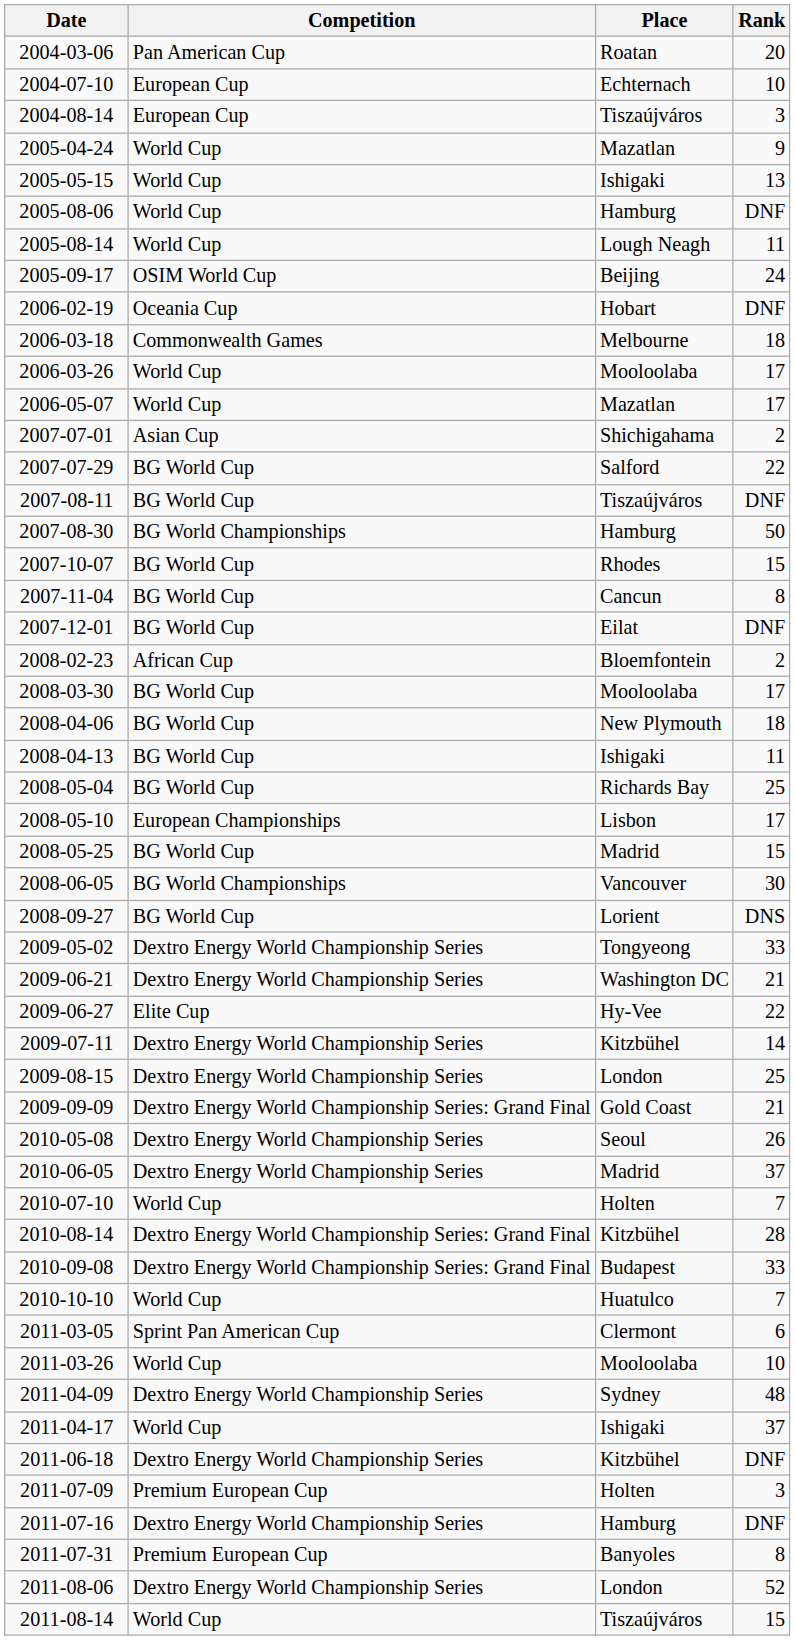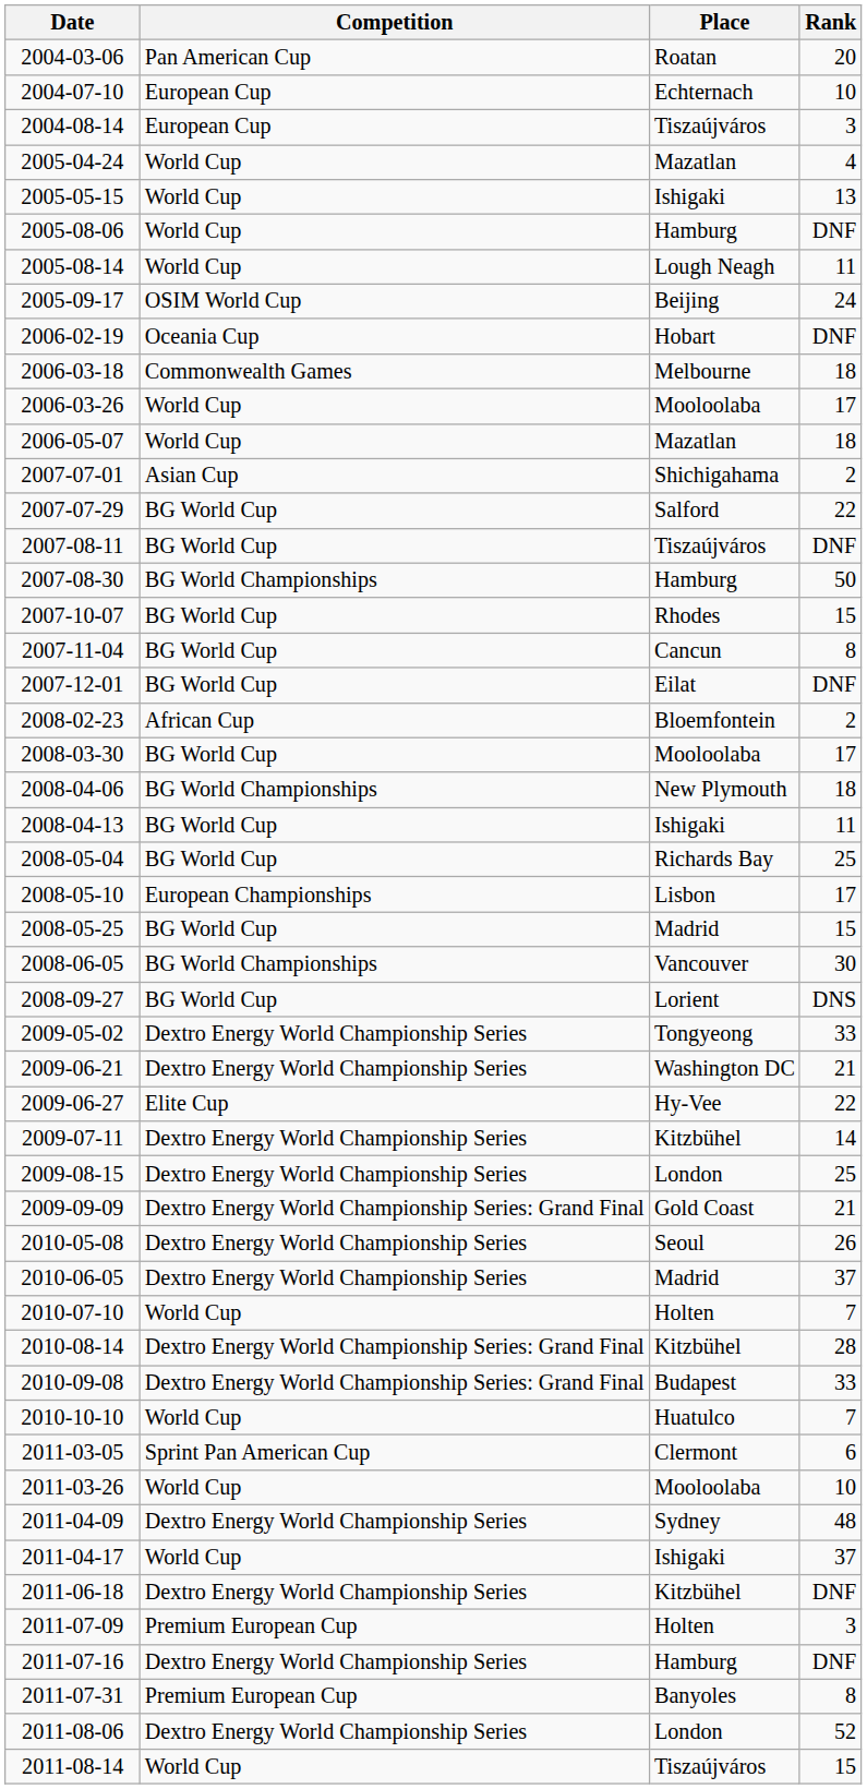 <table class="wikitable sortable">
 <tr>
 <th>Date</th>
 <th>Competition</th>
 <th>Place</th>
 <th>Rank</th>
 </tr>
 <tr>
 <td style="text-align:right">  2004-03-06  </td>
 <td>Pan American Cup</td>
 <td>Roatan</td>
 <td style="text-align:right">20</td>
 </tr>
 <tr>
 <td style="text-align:right">  2004-07-10  </td>
 <td>European Cup</td>
 <td>Echternach</td>
 <td style="text-align:right">10</td>
 </tr>
 <tr>
 <td style="text-align:right">  2004-08-14  </td>
 <td>European Cup</td>
 <td>Tiszaújváros</td>
 <td style="text-align:right">3</td>
 </tr>
 <tr>
 <td style="text-align:right">  2005-04-24  </td>
 <td>World Cup</td>
 <td>Mazatlan</td>
-<td style="text-align:right">9</td>
+<td style="text-align:right">4</td>
 </tr>
 <tr>
 <td style="text-align:right">  2005-05-15  </td>
 <td>World Cup</td>
 <td>Ishigaki</td>
 <td style="text-align:right">13</td>
 </tr>
 <tr>
 <td style="text-align:right">  2005-08-06  </td>
 <td>World Cup</td>
 <td>Hamburg</td>
 <td style="text-align:right">DNF</td>
 </tr>
 <tr>
 <td style="text-align:right">  2005-08-14  </td>
 <td>World Cup</td>
 <td>Lough Neagh</td>
 <td style="text-align:right">11</td>
 </tr>
 <tr>
 <td style="text-align:right">  2005-09-17  </td>
 <td>OSIM World Cup</td>
 <td>Beijing</td>
 <td style="text-align:right">24</td>
 </tr>
 <tr>
 <td style="text-align:right">  2006-02-19  </td>
 <td>Oceania Cup</td>
 <td>Hobart</td>
 <td style="text-align:right">DNF</td>
 </tr>
 <tr>
 <td style="text-align:right">  2006-03-18  </td>
 <td>Commonwealth Games</td>
 <td>Melbourne</td>
 <td style="text-align:right">18</td>
 </tr>
 <tr>
 <td style="text-align:right">  2006-03-26  </td>
 <td>World Cup</td>
 <td>Mooloolaba</td>
 <td style="text-align:right">17</td>
 </tr>
 <tr>
 <td style="text-align:right">  2006-05-07  </td>
 <td>World Cup</td>
 <td>Mazatlan</td>
-<td style="text-align:right">17</td>
+<td style="text-align:right">18</td>
 </tr>
 <tr>
 <td style="text-align:right">  2007-07-01  </td>
 <td>Asian Cup</td>
 <td>Shichigahama</td>
 <td style="text-align:right">2</td>
 </tr>
 <tr>
 <td style="text-align:right">  2007-07-29  </td>
 <td>BG World Cup</td>
 <td>Salford</td>
 <td style="text-align:right">22</td>
 </tr>
 <tr>
 <td style="text-align:right">  2007-08-11  </td>
 <td>BG World Cup</td>
 <td>Tiszaújváros</td>
 <td style="text-align:right">DNF</td>
 </tr>
 <tr>
 <td style="text-align:right">  2007-08-30  </td>
 <td>BG World Championships</td>
 <td>Hamburg</td>
 <td style="text-align:right">50</td>
 </tr>
 <tr>
 <td style="text-align:right">  2007-10-07  </td>
 <td>BG World Cup</td>
 <td>Rhodes</td>
 <td style="text-align:right">15</td>
 </tr>
 <tr>
 <td style="text-align:right">  2007-11-04  </td>
 <td>BG World Cup</td>
 <td>Cancun</td>
 <td style="text-align:right">8</td>
 </tr>
 <tr>
 <td style="text-align:right">  2007-12-01  </td>
 <td>BG World Cup</td>
 <td>Eilat</td>
 <td style="text-align:right">DNF</td>
 </tr>
 <tr>
 <td style="text-align:right">  2008-02-23  </td>
 <td>African Cup</td>
 <td>Bloemfontein</td>
 <td style="text-align:right">2</td>
 </tr>
 <tr>
 <td style="text-align:right">  2008-03-30  </td>
 <td>BG World Cup</td>
 <td>Mooloolaba</td>
 <td style="text-align:right">17</td>
 </tr>
 <tr>
 <td style="text-align:right">  2008-04-06  </td>
-<td>BG World Cup</td>
+<td>BG World Championships</td>
 <td>New Plymouth</td>
 <td style="text-align:right">18</td>
 </tr>
 <tr>
 <td style="text-align:right">  2008-04-13  </td>
 <td>BG World Cup</td>
 <td>Ishigaki</td>
 <td style="text-align:right">11</td>
 </tr>
 <tr>
 <td style="text-align:right">  2008-05-04  </td>
 <td>BG World Cup</td>
 <td>Richards Bay</td>
 <td style="text-align:right">25</td>
 </tr>
 <tr>
 <td style="text-align:right">  2008-05-10  </td>
 <td>European Championships</td>
 <td>Lisbon</td>
 <td style="text-align:right">17</td>
 </tr>
 <tr>
 <td style="text-align:right">  2008-05-25  </td>
 <td>BG World Cup</td>
 <td>Madrid</td>
 <td style="text-align:right">15</td>
 </tr>
 <tr>
 <td style="text-align:right">  2008-06-05  </td>
 <td>BG World Championships</td>
 <td>Vancouver</td>
 <td style="text-align:right">30</td>
 </tr>
 <tr>
 <td style="text-align:right">  2008-09-27  </td>
 <td>BG World Cup</td>
 <td>Lorient</td>
 <td style="text-align:right">DNS</td>
 </tr>
 <tr>
 <td style="text-align:right">  2009-05-02  </td>
 <td>Dextro Energy World Championship Series</td>
 <td>Tongyeong</td>
 <td style="text-align:right">33</td>
 </tr>
 <tr>
 <td style="text-align:right">  2009-06-21  </td>
 <td>Dextro Energy World Championship Series</td>
 <td>Washington DC</td>
 <td style="text-align:right">21</td>
 </tr>
 <tr>
 <td style="text-align:right">  2009-06-27  </td>
 <td>Elite Cup</td>
 <td>Hy-Vee</td>
 <td style="text-align:right">22</td>
 </tr>
 <tr>
 <td style="text-align:right">  2009-07-11  </td>
 <td>Dextro Energy World Championship Series</td>
 <td>Kitzbühel</td>
 <td style="text-align:right">14</td>
 </tr>
 <tr>
 <td style="text-align:right">  2009-08-15  </td>
 <td>Dextro Energy World Championship Series</td>
 <td>London</td>
 <td style="text-align:right">25</td>
 </tr>
 <tr>
 <td style="text-align:right">  2009-09-09  </td>
 <td>Dextro Energy World Championship Series: Grand Final</td>
 <td>Gold Coast</td>
 <td style="text-align:right">21</td>
 </tr>
 <tr>
 <td style="text-align:right">  2010-05-08  </td>
 <td>Dextro Energy World Championship Series</td>
 <td>Seoul</td>
 <td style="text-align:right">26</td>
 </tr>
 <tr>
 <td style="text-align:right">  2010-06-05  </td>
 <td>Dextro Energy World Championship Series</td>
 <td>Madrid</td>
 <td style="text-align:right">37</td>
 </tr>
 <tr>
 <td style="text-align:right">  2010-07-10  </td>
 <td>World Cup</td>
 <td>Holten</td>
 <td style="text-align:right">7</td>
 </tr>
 <tr>
 <td style="text-align:right">  2010-08-14  </td>
 <td>Dextro Energy World Championship Series: Grand Final</td>
 <td>Kitzbühel</td>
 <td style="text-align:right">28</td>
 </tr>
 <tr>
 <td style="text-align:right">  2010-09-08  </td>
 <td>Dextro Energy World Championship Series: Grand Final</td>
 <td>Budapest</td>
 <td style="text-align:right">33</td>
 </tr>
 <tr>
 <td style="text-align:right">  2010-10-10  </td>
 <td>World Cup</td>
 <td>Huatulco</td>
 <td style="text-align:right">7</td>
 </tr>
 <tr>
 <td style="text-align:right">  2011-03-05  </td>
 <td>Sprint Pan American Cup</td>
 <td>Clermont</td>
 <td style="text-align:right">6</td>
 </tr>
 <tr>
 <td style="text-align:right">  2011-03-26  </td>
 <td>World Cup</td>
 <td>Mooloolaba</td>
 <td style="text-align:right">10</td>
 </tr>
 <tr>
 <td style="text-align:right">  2011-04-09  </td>
 <td>Dextro Energy World Championship Series</td>
 <td>Sydney</td>
 <td style="text-align:right">48</td>
 </tr>
 <tr>
 <td style="text-align:right">  2011-04-17  </td>
 <td>World Cup</td>
 <td>Ishigaki</td>
 <td style="text-align:right">37</td>
 </tr>
 <tr>
 <td style="text-align:right">  2011-06-18  </td>
 <td>Dextro Energy World Championship Series</td>
 <td>Kitzbühel</td>
 <td style="text-align:right">DNF</td>
 </tr>
 <tr>
 <td style="text-align:right">  2011-07-09  </td>
 <td>Premium European Cup</td>
 <td>Holten</td>
 <td style="text-align:right">3</td>
 </tr>
 <tr>
 <td style="text-align:right">  2011-07-16  </td>
 <td>Dextro Energy World Championship Series</td>
 <td>Hamburg</td>
 <td style="text-align:right">DNF</td>
 </tr>
 <tr>
 <td style="text-align:right">  2011-07-31  </td>
 <td>Premium European Cup</td>
 <td>Banyoles</td>
 <td style="text-align:right">8</td>
 </tr>
 <tr>
 <td style="text-align:right">  2011-08-06  </td>
 <td>Dextro Energy World Championship Series</td>
 <td>London</td>
 <td style="text-align:right">52</td>
 </tr>
 <tr>
 <td style="text-align:right">  2011-08-14  </td>
 <td>World Cup</td>
 <td>Tiszaújváros</td>
 <td style="text-align:right">15</td>
 </tr>
 </table>
